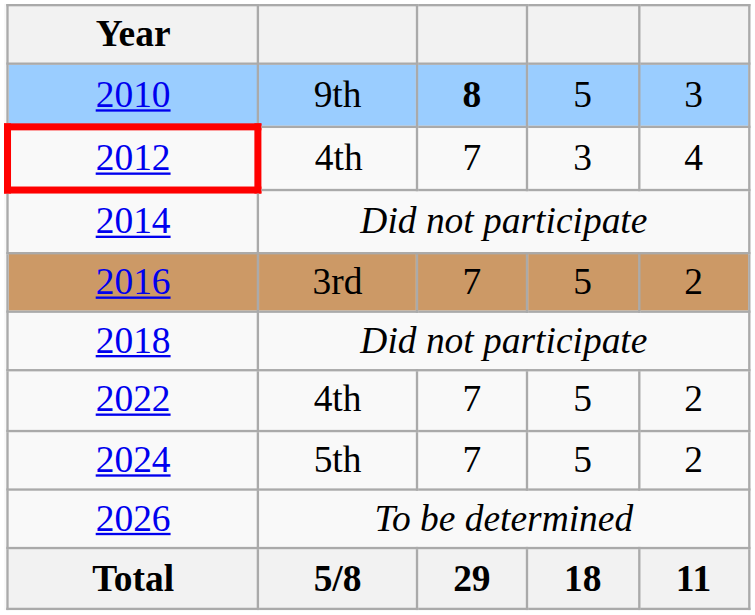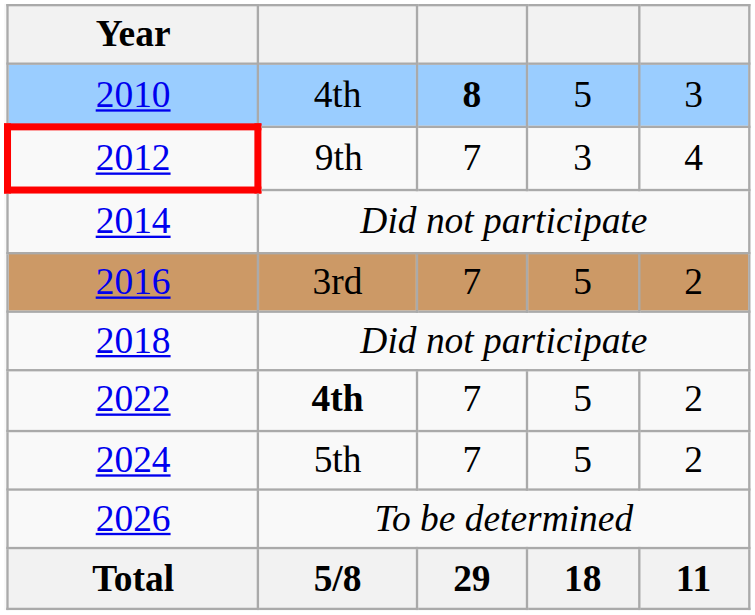 <table class="wikitable" style="text-align: center;">
 <tr>
 <th width="100">Year</th>
 <th width="60"></th>
 <th width="40"></th>
 <th width="40"></th>
 <th width="40"></th>
 </tr>
 <tr style="background:#9acdff;">
 <td> <a href='#'>2010</a></td>
-<td>9th</td>
+<td>4th</td>
 <td><strong>8</strong></td>
 <td>5</td>
 <td>3</td>
 </tr>
 <tr>
 <td style="border: 3px solid red"> <a href='#'>2012</a></td>
-<td>4th</td>
+<td>9th</td>
 <td>7</td>
 <td>3</td>
 <td>4</td>
 </tr>
 <tr>
 <td> <a href='#'>2014</a></td>
 <td colspan=4><em>Did not participate</em></td>
 </tr>
 <tr bgcolor=#cc9966>
 <td> <a href='#'>2016</a></td>
 <td>3rd</td>
 <td>7</td>
 <td>5</td>
 <td>2</td>
 </tr>
 <tr>
 <td> <a href='#'>2018</a></td>
 <td colspan=4><em>Did not participate</em></td>
 </tr>
 <tr>
 <td> <a href='#'>2022</a></td>
-<td>4th</td>
+<td><strong>4th</strong></td>
 <td>7</td>
 <td>5</td>
 <td>2</td>
 </tr>
 <tr>
 <td> <a href='#'>2024</a></td>
 <td>5th</td>
 <td>7</td>
 <td>5</td>
 <td>2</td>
 </tr>
 <tr>
 <td> <a href='#'>2026</a></td>
 <td colspan=4><em>To be determined</em></td>
 </tr>
 <tr>
 <th>Total</th>
 <th>5/8</th>
 <th>29</th>
 <th>18</th>
 <th>11</th>
 </tr>
 </table>
